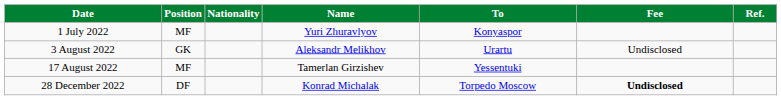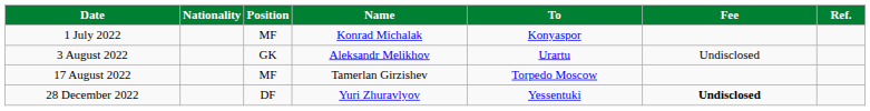 <table class="wikitable"  style="text-align:center; font-size:90%; ">
 <tr>
 <th style="background:#008033; color:white; width:200px;">Date</th>
+<th style="background:#008033; color:white; width:50px;">Nationality</th>
 <th style="background:#008033; color:white; width:50px;">Position</th>
-<th style="background:#008033; color:white; width:50px;">Nationality</th>
 <th style="background:#008033; color:white; width:200px;">Name</th>
 <th style="background:#008033; color:white; width:200px;">To</th>
 <th style="background:#008033; color:white; width:200px;">Fee</th>
 <th style="background:#008033; color:white; width:50px;">Ref.</th>
 </tr>
 <tr>
 <td>1 July 2022</td>
+<td></td>
 <td>MF</td>
-<td></td>
-<td><a href='#'>Yuri Zhuravlyov</a></td>
+<td><a href='#'>Konrad Michalak</a></td>
 <td><a href='#'>Konyaspor</a></td>
 <td></td>
 <td></td>
 </tr>
 <tr>
 <td>3 August 2022</td>
+<td></td>
 <td>GK</td>
-<td></td>
 <td><a href='#'>Aleksandr Melikhov</a></td>
 <td><a href='#'>Urartu</a></td>
 <td>Undisclosed</td>
 <td></td>
 </tr>
 <tr>
 <td>17 August 2022</td>
+<td></td>
 <td>MF</td>
-<td></td>
 <td>Tamerlan Girzishev</td>
-<td><a href='#'>Yessentuki</a></td>
+<td><a href='#'>Torpedo Moscow</a></td>
 <td></td>
 <td></td>
 </tr>
 <tr>
 <td>28 December 2022</td>
+<td></td>
 <td>DF</td>
-<td></td>
-<td><a href='#'>Konrad Michalak</a></td>
-<td><a href='#'>Torpedo Moscow</a></td>
+<td><a href='#'>Yuri Zhuravlyov</a></td>
+<td><a href='#'>Yessentuki</a></td>
 <td><strong>Undisclosed</strong></td>
 <td></td>
 </tr>
 </table>
